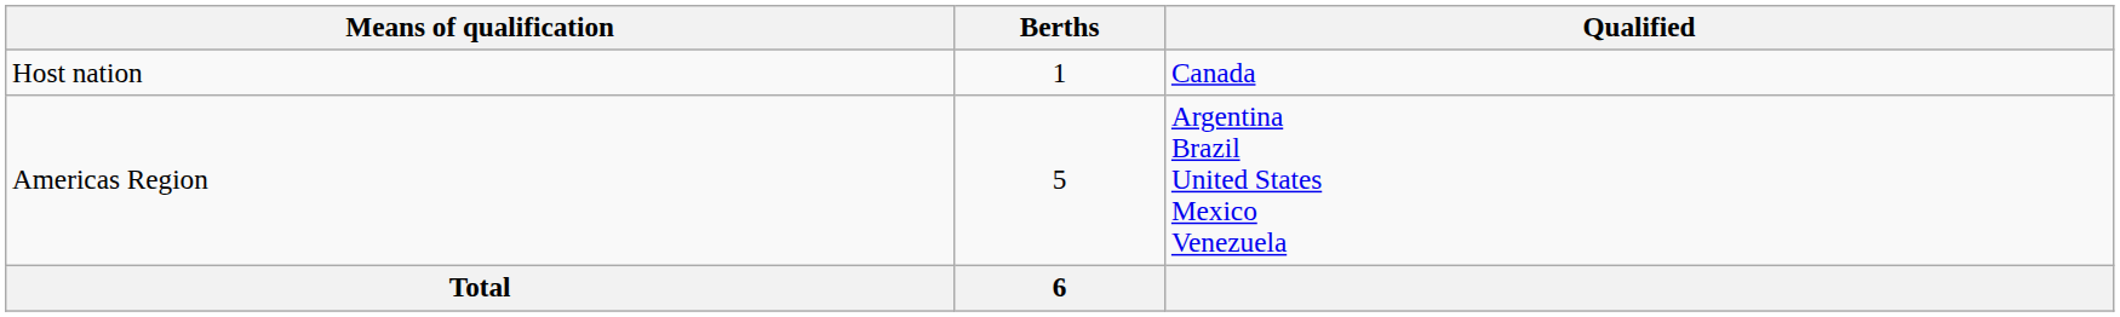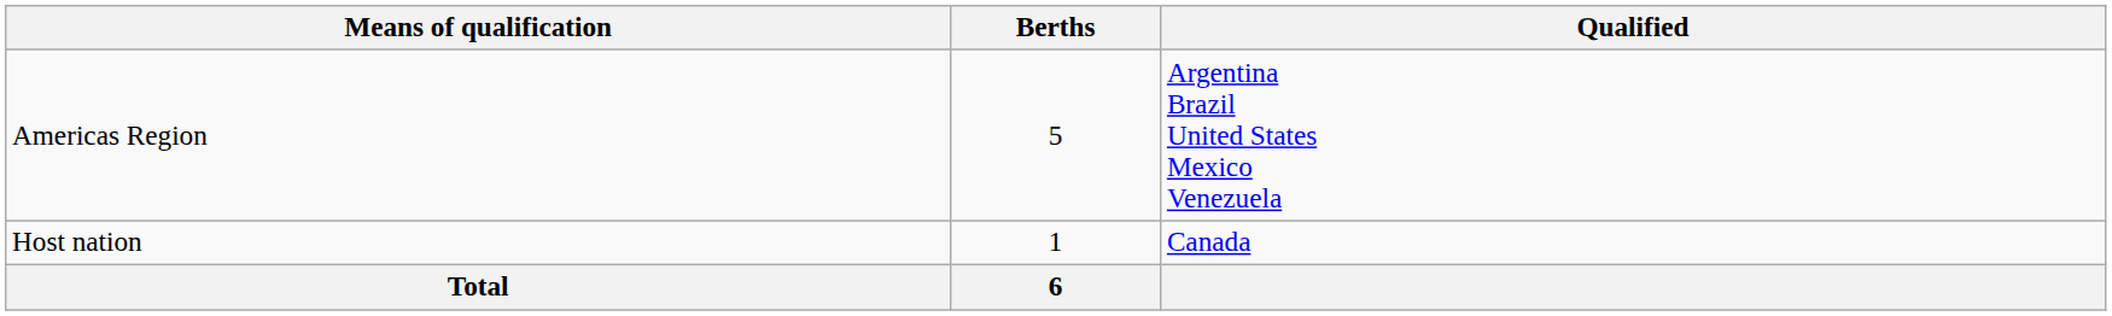 <table class="wikitable" style="width:95%;">
 <tr>
 <th width=45%>Means of qualification</th>
 <th width=10%>Berths</th>
 <th width=45%>Qualified</th>
 </tr>
 <tr>
+<td>Americas Region</td>
+<td align=center>5</td>
+<td> <a href='#'>Argentina</a><br> <a href='#'>Brazil</a><br> <a href='#'>United States</a><br> <a href='#'>Mexico</a><br> <a href='#'>Venezuela</a></td>
+</tr>
+<tr>
 <td>Host nation</td>
 <td align=center>1</td>
 <td> <a href='#'>Canada</a></td>
-</tr>
-<tr>
-<td>Americas Region</td>
-<td align=center>5</td>
-<td> <a href='#'>Argentina</a><br> <a href='#'>Brazil</a><br> <a href='#'>United States</a><br> <a href='#'>Mexico</a><br> <a href='#'>Venezuela</a></td>
 </tr>
 <tr>
 <th>Total</th>
 <th>6</th>
 <th></th>
 </tr>
 </table>
